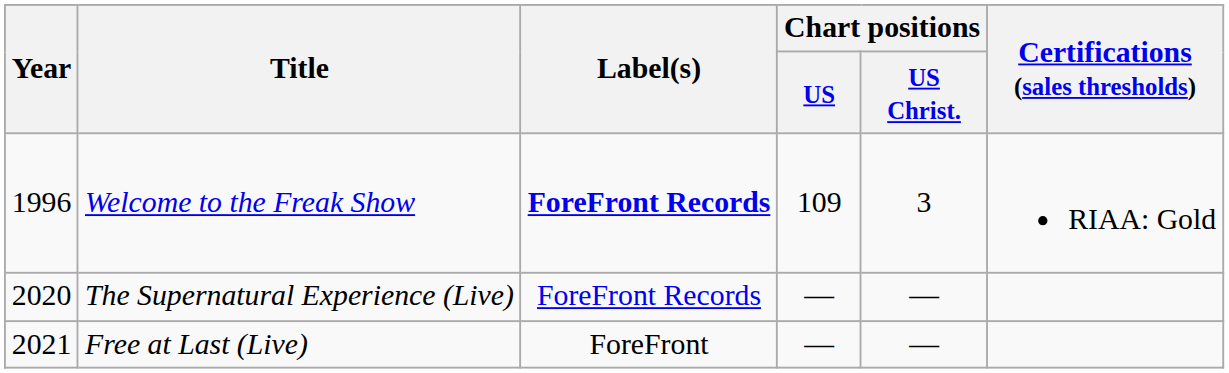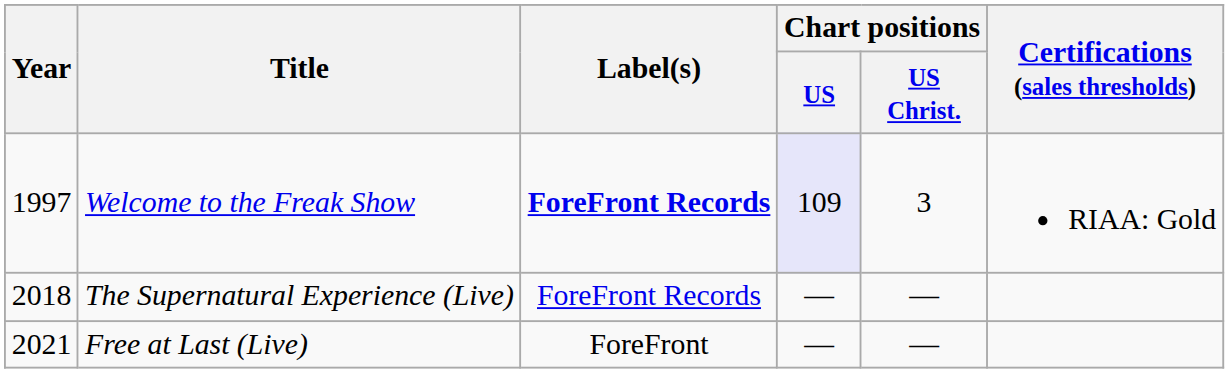 <table class="wikitable">
 <tr>
 <th rowspan="2">Year</th>
 <th rowspan="2">Title</th>
 <th rowspan="2">Label(s)</th>
 <th colspan="2">Chart positions</th>
 <th rowspan="2"><a href='#'>Certifications</a><br><small>(<a href='#'>sales thresholds</a>)</small></th>
 </tr>
 <tr>
 <th><small><a href='#'>US</a></small></th>
 <th><small><a href='#'>US<br>Christ.</a></small></th>
 </tr>
 <tr>
-<td align="center">1996</td>
+<td align="center">1997</td>
 <td align="left"><em><a href='#'>Welcome to the Freak Show</a></em></td>
 <td align="center"><strong><a href='#'>ForeFront Records</a></strong></td>
-<td align="center">109</td>
+<td align="center" style="background: lavender;">109</td>
 <td align="center">3</td>
 <td align="center"><br><ul><li>RIAA: Gold</li></ul></td>
 </tr>
 <tr>
-<td align="center">2020</td>
+<td align="center">2018</td>
 <td align="left"><em>The Supernatural Experience (Live)</em></td>
 <td align="center"><a href='#'>ForeFront Records</a></td>
 <td align="center">—</td>
 <td align="center">—</td>
 <td align="center"></td>
 </tr>
 <tr>
 <td align="center">2021</td>
 <td align="left"><em>Free at Last (Live)</em></td>
 <td align="center">ForeFront</td>
 <td align="center">—</td>
 <td align="center">—</td>
 <td align="center"></td>
 </tr>
 </table>
